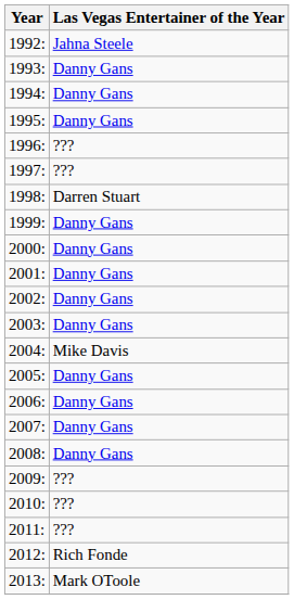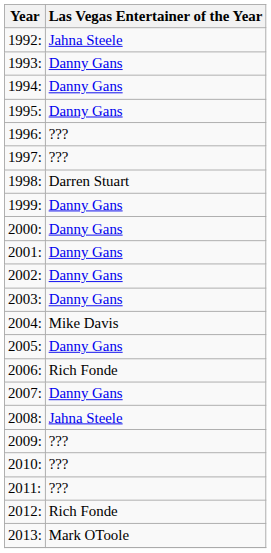 <table class="wikitable" border="1">
 <tr>
 <th>Year</th>
 <th>Las Vegas Entertainer of the Year</th>
 </tr>
 <tr>
 <td>1992:</td>
 <td><a href='#'>Jahna Steele</a></td>
 </tr>
 <tr>
 <td>1993:</td>
 <td><a href='#'>Danny Gans</a></td>
 </tr>
 <tr>
 <td>1994:</td>
 <td><a href='#'>Danny Gans</a></td>
 </tr>
 <tr>
 <td>1995:</td>
 <td><a href='#'>Danny Gans</a></td>
 </tr>
 <tr>
 <td>1996:</td>
 <td>???</td>
 </tr>
 <tr>
 <td>1997:</td>
 <td>???</td>
 </tr>
 <tr>
 <td>1998:</td>
 <td>Darren Stuart</td>
 </tr>
 <tr>
 <td>1999:</td>
 <td><a href='#'>Danny Gans</a></td>
 </tr>
 <tr>
 <td>2000:</td>
 <td><a href='#'>Danny Gans</a></td>
 </tr>
 <tr>
 <td>2001:</td>
 <td><a href='#'>Danny Gans</a></td>
 </tr>
 <tr>
 <td>2002:</td>
 <td><a href='#'>Danny Gans</a></td>
 </tr>
 <tr>
 <td>2003:</td>
 <td><a href='#'>Danny Gans</a></td>
 </tr>
 <tr>
 <td>2004:</td>
 <td>Mike Davis</td>
 </tr>
 <tr>
 <td>2005:</td>
 <td><a href='#'>Danny Gans</a></td>
 </tr>
 <tr>
 <td>2006:</td>
-<td><a href='#'>Danny Gans</a></td>
+<td>Rich Fonde</td>
 </tr>
 <tr>
 <td>2007:</td>
 <td><a href='#'>Danny Gans</a></td>
 </tr>
 <tr>
 <td>2008:</td>
-<td><a href='#'>Danny Gans</a></td>
+<td><a href='#'>Jahna Steele</a></td>
 </tr>
 <tr>
 <td>2009:</td>
 <td>???</td>
 </tr>
 <tr>
 <td>2010:</td>
 <td>???</td>
 </tr>
 <tr>
 <td>2011:</td>
 <td>???</td>
 </tr>
 <tr>
 <td>2012:</td>
 <td>Rich Fonde</td>
 </tr>
 <tr>
 <td>2013:</td>
 <td>Mark OToole</td>
 </tr>
 <tr>
 </tr>
 </table>
